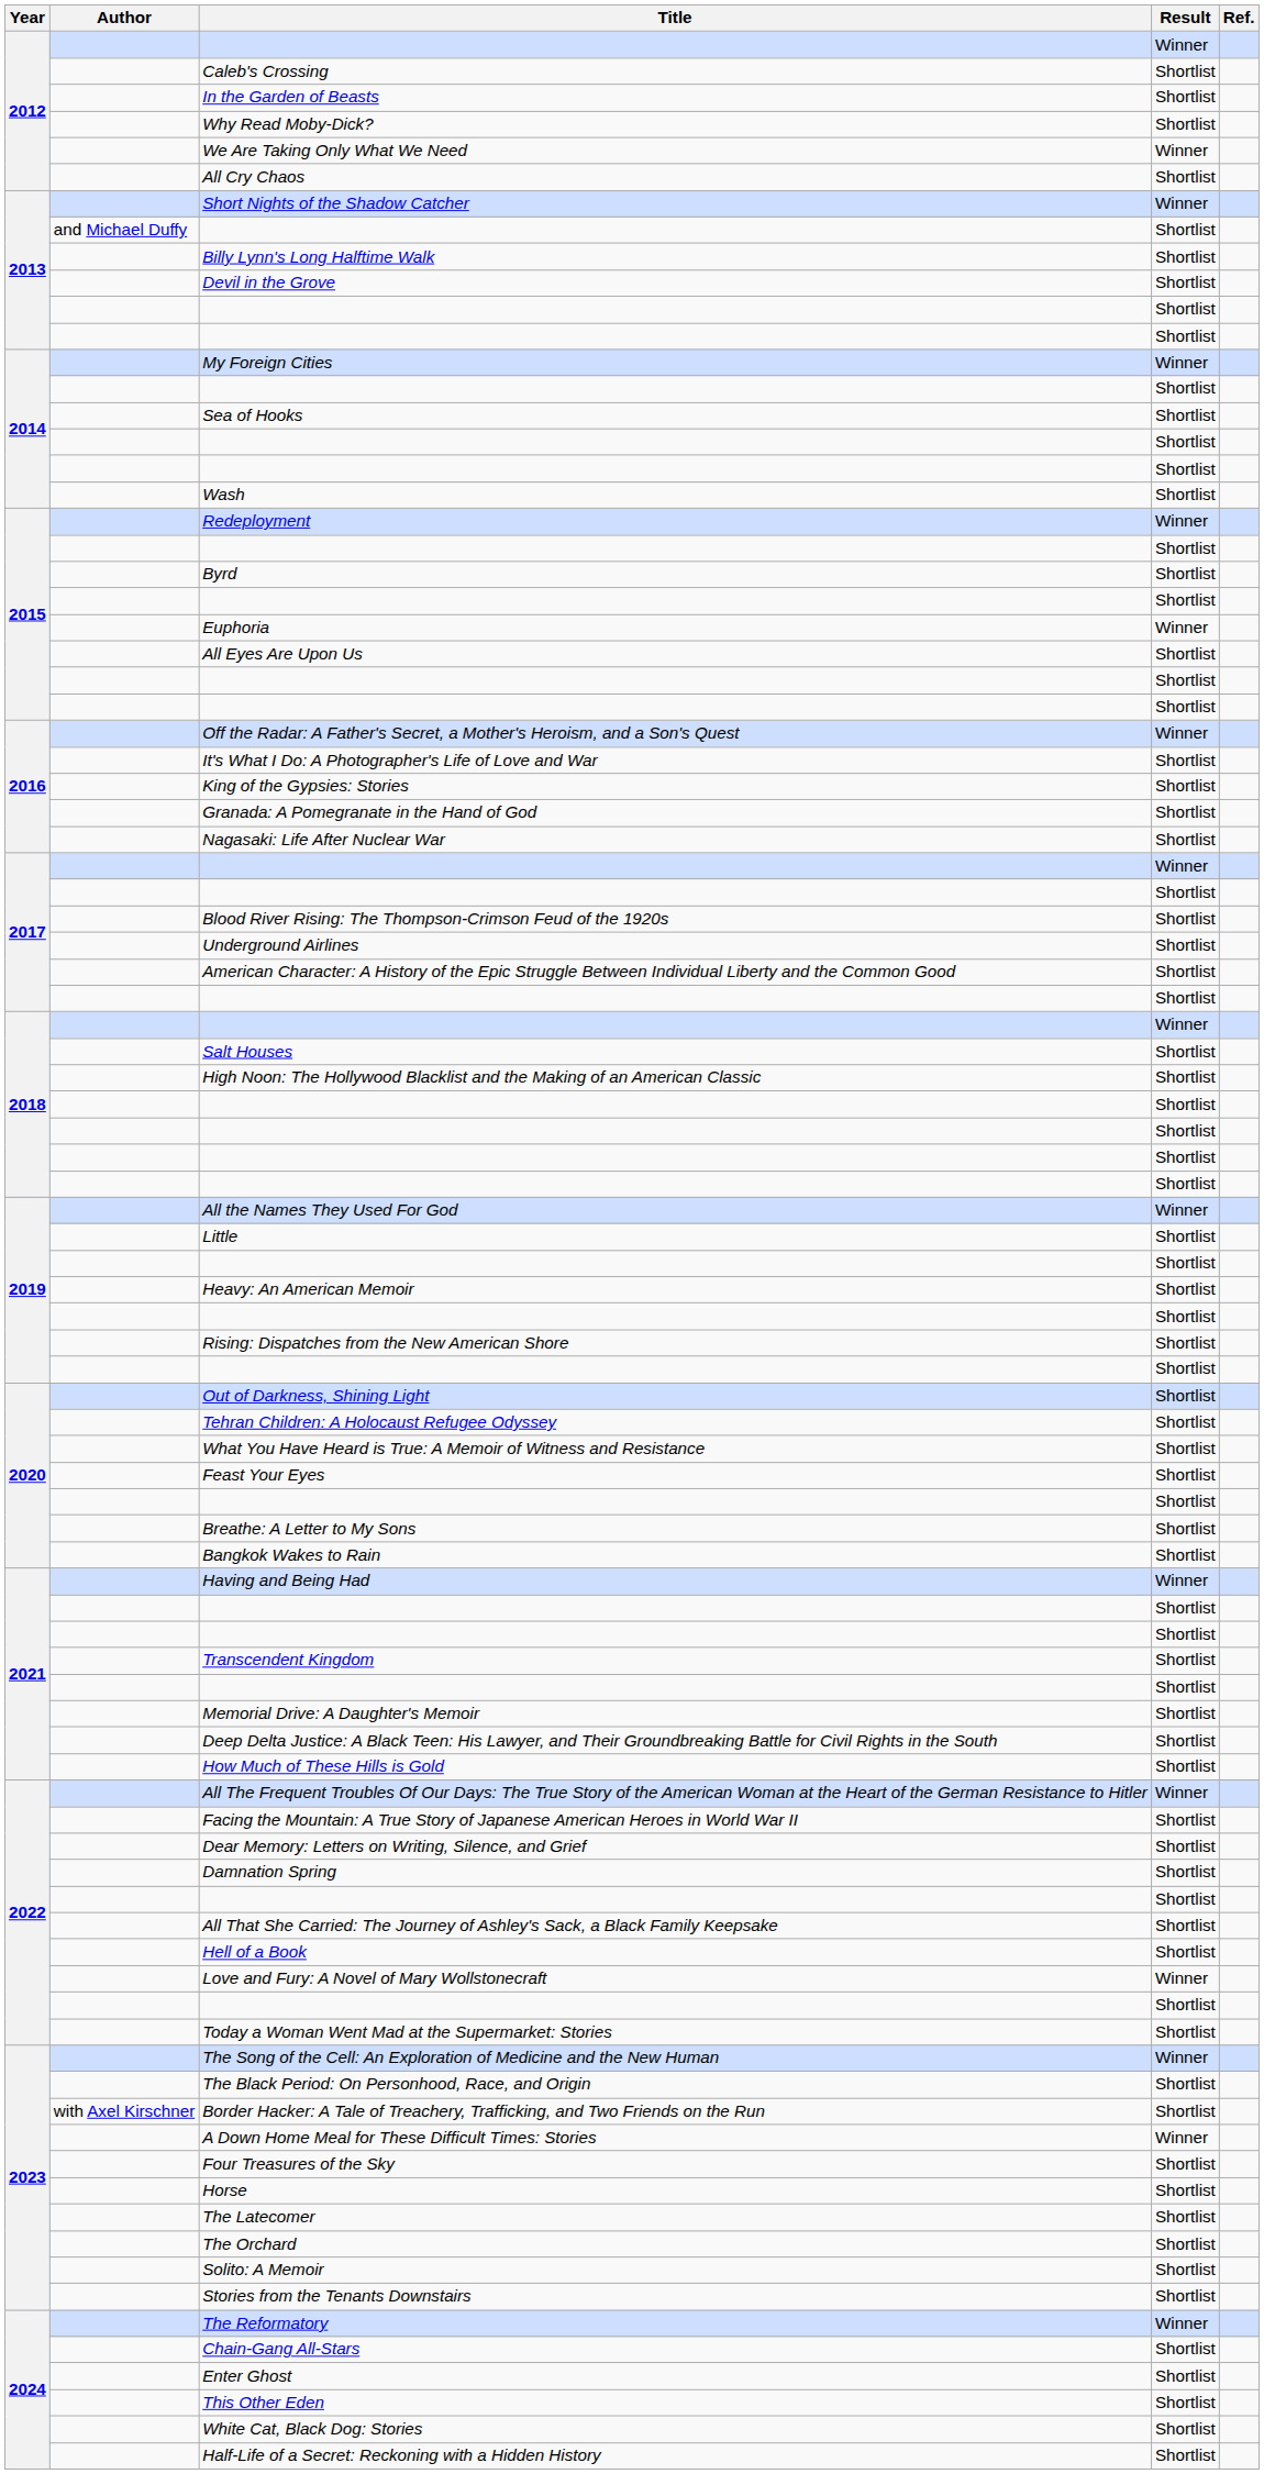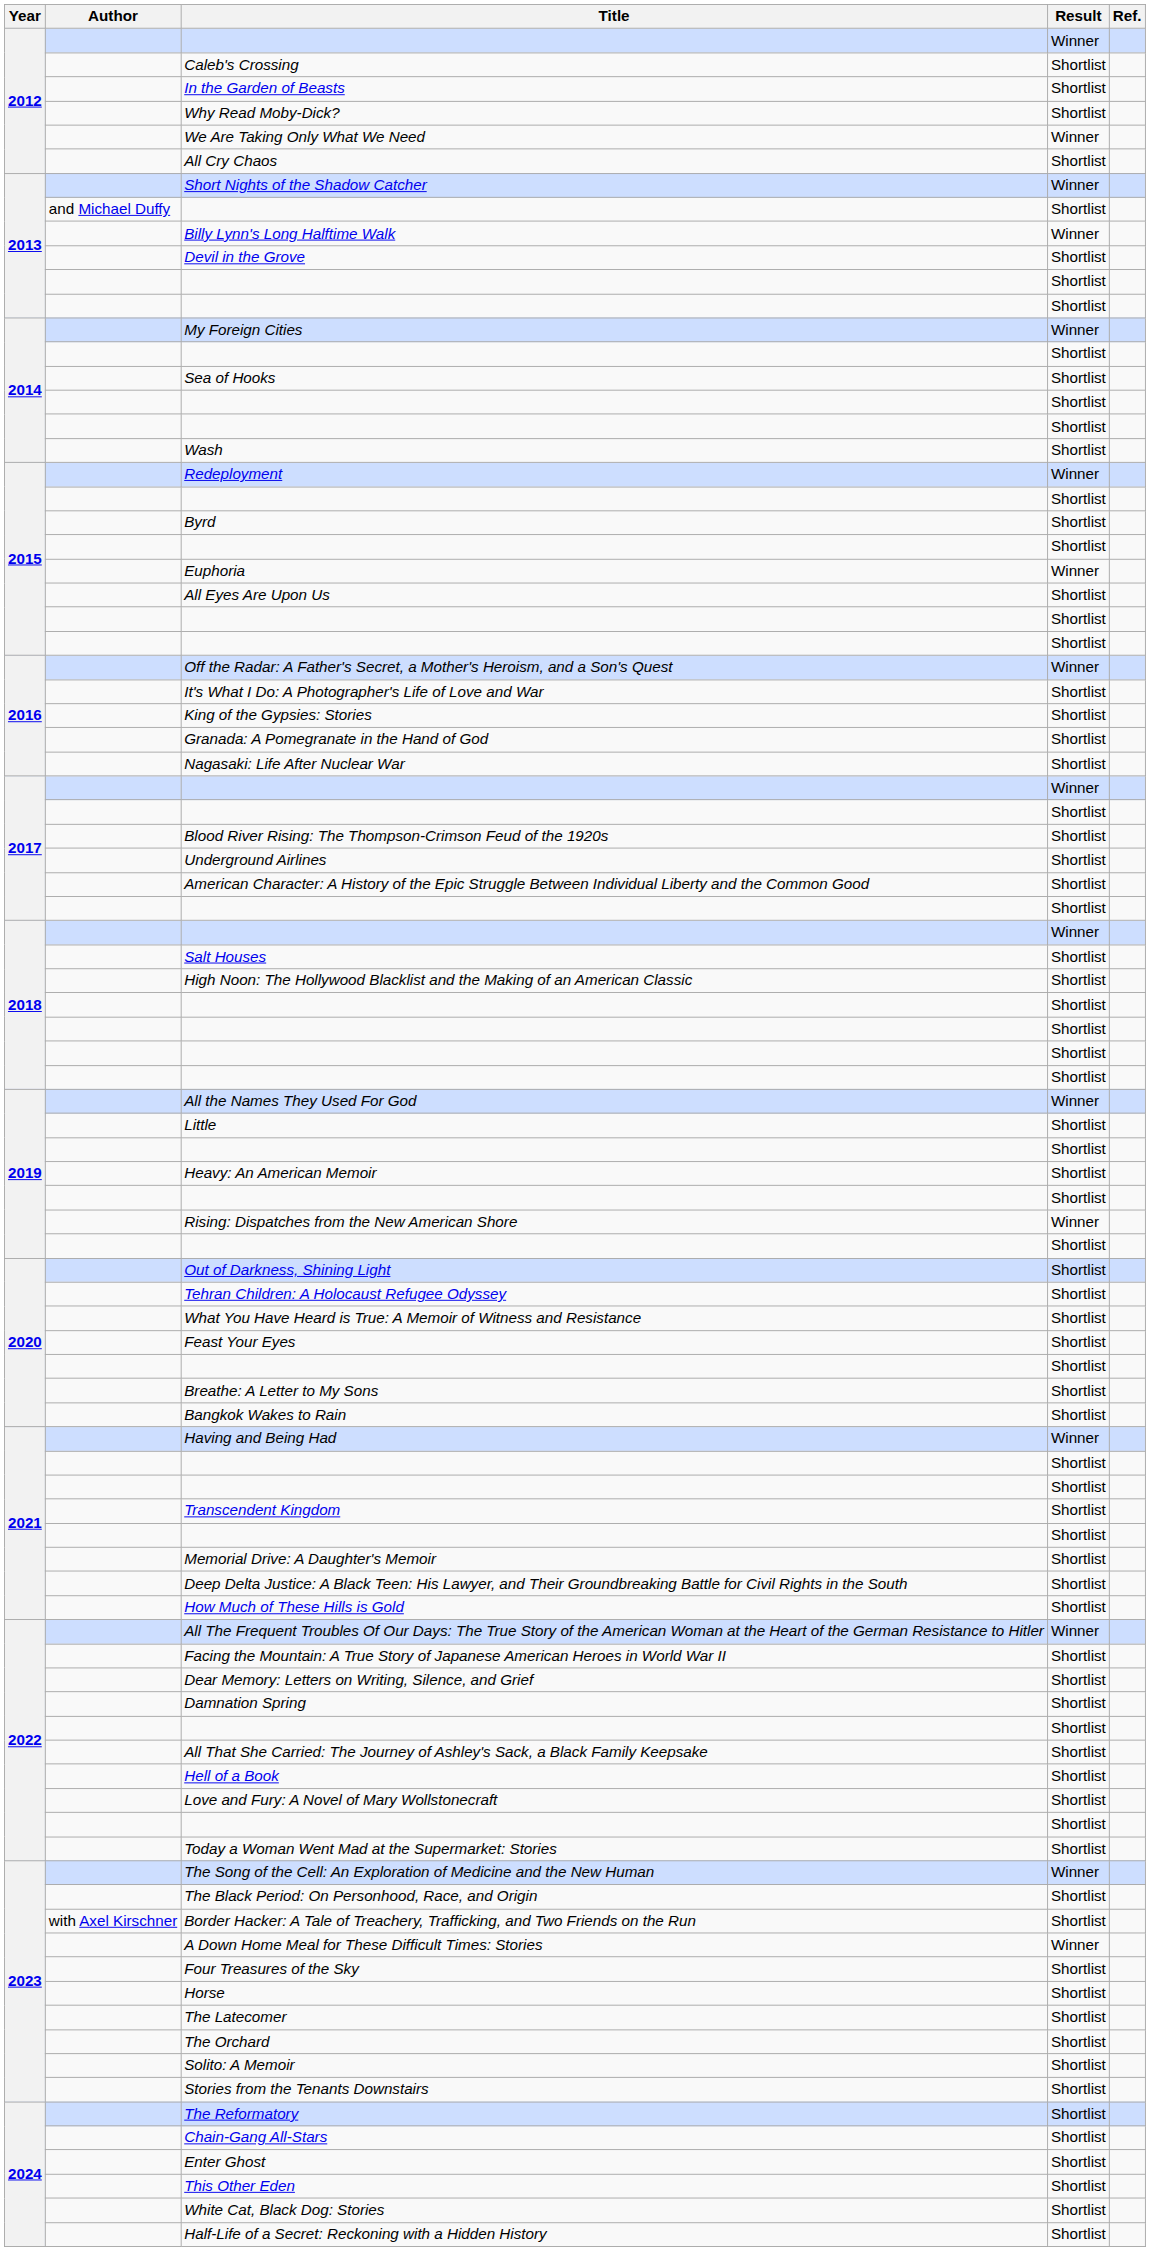 <table class="wikitable sortable mw-collapsible">
 <tr>
 <th>Year</th>
 <th>Author</th>
 <th>Title</th>
 <th>Result</th>
 <th>Ref.</th>
 </tr>
 <tr style= background:#cddeff>
 <th rowspan="6"><a href='#'>2012</a></th>
 <td></td>
 <td><em></em></td>
 <td>Winner</td>
 <td></td>
 </tr>
 <tr>
 <td></td>
 <td><em>Caleb's Crossing</em></td>
 <td>Shortlist</td>
 <td></td>
 </tr>
 <tr>
 <td></td>
 <td><em><a href='#'>In the Garden of Beasts</a></em></td>
 <td>Shortlist</td>
 <td></td>
 </tr>
 <tr>
 <td></td>
 <td><em>Why Read Moby-Dick?</em></td>
 <td>Shortlist</td>
 <td></td>
 </tr>
 <tr>
 <td></td>
 <td><em>We Are Taking Only What We Need</em></td>
 <td>Winner</td>
 <td></td>
 </tr>
 <tr>
 <td></td>
 <td><em>All Cry Chaos</em></td>
 <td>Shortlist</td>
 <td></td>
 </tr>
 <tr style= background:#cddeff>
 <th rowspan="6"><a href='#'>2013</a></th>
 <td></td>
 <td><em><a href='#'>Short Nights of the Shadow Catcher</a></em></td>
 <td>Winner</td>
 <td></td>
 </tr>
 <tr>
 <td> and <a href='#'>Michael Duffy</a></td>
 <td><em></em></td>
 <td>Shortlist</td>
 <td></td>
 </tr>
 <tr>
 <td></td>
 <td><em><a href='#'>Billy Lynn's Long Halftime Walk</a></em></td>
-<td>Shortlist</td>
+<td>Winner</td>
 <td></td>
 </tr>
 <tr>
 <td></td>
 <td><em><a href='#'>Devil in the Grove</a></em></td>
 <td>Shortlist</td>
 <td></td>
 </tr>
 <tr>
 <td></td>
 <td><em></em></td>
 <td>Shortlist</td>
 <td></td>
 </tr>
 <tr>
 <td></td>
 <td><em></em></td>
 <td>Shortlist</td>
 <td></td>
 </tr>
 <tr style= background:#cddeff>
 <th rowspan="6"><a href='#'>2014</a></th>
 <td></td>
 <td><em>My Foreign Cities</em></td>
 <td>Winner</td>
 <td></td>
 </tr>
 <tr>
 <td></td>
 <td><em></em></td>
 <td>Shortlist</td>
 <td></td>
 </tr>
 <tr>
 <td></td>
 <td><em>Sea of Hooks</em></td>
 <td>Shortlist</td>
 <td></td>
 </tr>
 <tr>
 <td></td>
 <td><em></em></td>
 <td>Shortlist</td>
 <td></td>
 </tr>
 <tr>
 <td></td>
 <td><em></em></td>
 <td>Shortlist</td>
 <td></td>
 </tr>
 <tr>
 <td></td>
 <td><em>Wash</em></td>
 <td>Shortlist</td>
 <td></td>
 </tr>
 <tr style= background:#cddeff>
 <th rowspan="8"><a href='#'>2015</a></th>
 <td></td>
 <td><em><a href='#'>Redeployment</a></em></td>
 <td>Winner</td>
 <td></td>
 </tr>
 <tr>
 <td></td>
 <td><em></em></td>
 <td>Shortlist</td>
 <td></td>
 </tr>
 <tr>
 <td></td>
 <td><em>Byrd</em></td>
 <td>Shortlist</td>
 <td></td>
 </tr>
 <tr>
 <td></td>
 <td><em></em></td>
 <td>Shortlist</td>
 <td></td>
 </tr>
 <tr>
 <td></td>
 <td><em>Euphoria</em></td>
 <td>Winner</td>
 <td></td>
 </tr>
 <tr>
 <td></td>
 <td><em>All Eyes Are Upon Us</em></td>
 <td>Shortlist</td>
 <td></td>
 </tr>
 <tr>
 <td></td>
 <td><em></em></td>
 <td>Shortlist</td>
 <td></td>
 </tr>
 <tr>
 <td></td>
 <td><em></em></td>
 <td>Shortlist</td>
 <td></td>
 </tr>
 <tr style= background:#cddeff>
 <th rowspan="5"><a href='#'>2016</a></th>
 <td></td>
 <td><em>Off the Radar: A Father's Secret, a Mother's Heroism, and a Son's Quest</em></td>
 <td>Winner</td>
 <td></td>
 </tr>
 <tr>
 <td></td>
 <td><em>It's What I Do: A Photographer's Life of Love and War</em></td>
 <td>Shortlist</td>
 <td></td>
 </tr>
 <tr>
 <td></td>
 <td><em>King of the Gypsies: Stories</em></td>
 <td>Shortlist</td>
 <td></td>
 </tr>
 <tr>
 <td></td>
 <td><em>Granada: A Pomegranate in the Hand of God</em></td>
 <td>Shortlist</td>
 <td></td>
 </tr>
 <tr>
 <td></td>
 <td><em>Nagasaki: Life After Nuclear War</em></td>
 <td>Shortlist</td>
 <td></td>
 </tr>
 <tr style= background:#cddeff>
 <th rowspan="6"><a href='#'>2017</a></th>
 <td></td>
 <td><em></em></td>
 <td>Winner</td>
 <td></td>
 </tr>
 <tr>
 <td></td>
 <td><em></em></td>
 <td>Shortlist</td>
 <td></td>
 </tr>
 <tr>
 <td></td>
 <td><em>Blood River Rising: The Thompson-Crimson Feud of the 1920s</em></td>
 <td>Shortlist</td>
 <td></td>
 </tr>
 <tr>
 <td></td>
 <td><em>Underground Airlines</em></td>
 <td>Shortlist</td>
 <td></td>
 </tr>
 <tr>
 <td></td>
 <td><em>American Character: A History of the Epic Struggle Between Individual Liberty and the Common Good</em></td>
 <td>Shortlist</td>
 <td></td>
 </tr>
 <tr>
 <td></td>
 <td><em></em></td>
 <td>Shortlist</td>
 <td></td>
 </tr>
 <tr style= background:#cddeff>
 <th rowspan="7"><a href='#'>2018</a></th>
 <td></td>
 <td><em></em></td>
 <td>Winner</td>
 <td></td>
 </tr>
 <tr>
 <td></td>
 <td><em><a href='#'>Salt Houses</a></em></td>
 <td>Shortlist</td>
 <td></td>
 </tr>
 <tr>
 <td></td>
 <td><em>High Noon: The Hollywood Blacklist and the Making of an American Classic</em></td>
 <td>Shortlist</td>
 <td></td>
 </tr>
 <tr>
 <td></td>
 <td><em></em></td>
 <td>Shortlist</td>
 <td></td>
 </tr>
 <tr>
 <td></td>
 <td><em></em></td>
 <td>Shortlist</td>
 <td></td>
 </tr>
 <tr>
 <td></td>
 <td><em></em></td>
 <td>Shortlist</td>
 <td></td>
 </tr>
 <tr>
 <td></td>
 <td><em></em></td>
 <td>Shortlist</td>
 <td></td>
 </tr>
 <tr style= background:#cddeff>
 <th rowspan="7"><a href='#'>2019</a></th>
 <td></td>
 <td><em>All the Names They Used For God</em></td>
 <td>Winner</td>
 <td></td>
 </tr>
 <tr>
 <td></td>
 <td><em>Little</em></td>
 <td>Shortlist</td>
 <td></td>
 </tr>
 <tr>
 <td></td>
 <td><em></em></td>
 <td>Shortlist</td>
 <td></td>
 </tr>
 <tr>
 <td></td>
 <td><em>Heavy: An American Memoir</em></td>
 <td>Shortlist</td>
 <td></td>
 </tr>
 <tr>
 <td></td>
 <td><em></em></td>
 <td>Shortlist</td>
 <td></td>
 </tr>
 <tr>
 <td></td>
 <td><em>Rising: Dispatches from the New American Shore</em></td>
-<td>Shortlist</td>
+<td>Winner</td>
 <td></td>
 </tr>
 <tr>
 <td></td>
 <td><em></em></td>
 <td>Shortlist</td>
 <td></td>
 </tr>
 <tr style= background:#cddeff>
 <th rowspan="7"><a href='#'>2020</a></th>
 <td></td>
 <td><em><a href='#'>Out of Darkness, Shining Light</a></em></td>
 <td>Shortlist</td>
 <td></td>
 </tr>
 <tr>
 <td></td>
 <td><em><a href='#'>Tehran Children: A Holocaust Refugee Odyssey</a></em></td>
 <td>Shortlist</td>
 <td></td>
 </tr>
 <tr>
 <td></td>
 <td><em>What You Have Heard is True: A Memoir of Witness and Resistance</em></td>
 <td>Shortlist</td>
 <td></td>
 </tr>
 <tr>
 <td></td>
 <td><em>Feast Your Eyes</em></td>
 <td>Shortlist</td>
 <td></td>
 </tr>
 <tr>
 <td></td>
 <td><em></em></td>
 <td>Shortlist</td>
 <td></td>
 </tr>
 <tr>
 <td></td>
 <td><em>Breathe: A Letter to My Sons</em></td>
 <td>Shortlist</td>
 <td></td>
 </tr>
 <tr>
 <td></td>
 <td><em>Bangkok Wakes to Rain</em></td>
 <td>Shortlist</td>
 <td></td>
 </tr>
 <tr style= background:#cddeff>
 <th rowspan="8"><a href='#'>2021</a></th>
 <td></td>
 <td><em>Having and Being Had</em></td>
 <td>Winner</td>
 <td></td>
 </tr>
 <tr>
 <td></td>
 <td><em></em></td>
 <td>Shortlist</td>
 <td></td>
 </tr>
 <tr>
 <td></td>
 <td></td>
 <td>Shortlist</td>
 <td></td>
 </tr>
 <tr>
 <td></td>
 <td><em><a href='#'>Transcendent Kingdom</a></em></td>
 <td>Shortlist</td>
 <td></td>
 </tr>
 <tr>
 <td></td>
 <td><em></em></td>
 <td>Shortlist</td>
 <td></td>
 </tr>
 <tr>
 <td></td>
 <td><em>Memorial Drive: A Daughter's Memoir</em></td>
 <td>Shortlist</td>
 <td></td>
 </tr>
 <tr>
 <td></td>
 <td><em>Deep Delta Justice: A Black Teen: His Lawyer, and Their Groundbreaking Battle for Civil Rights in the South</em></td>
 <td>Shortlist</td>
 <td></td>
 </tr>
 <tr>
 <td></td>
 <td><em><a href='#'>How Much of These Hills is Gold</a></em></td>
 <td>Shortlist</td>
 <td></td>
 </tr>
 <tr style= background:#cddeff>
 <th rowspan="10"><a href='#'>2022</a></th>
 <td></td>
 <td><em>All The Frequent Troubles Of Our Days:  The True Story of the American Woman at the Heart of the German Resistance to Hitler</em></td>
 <td>Winner</td>
 <td></td>
 </tr>
 <tr>
 <td></td>
 <td><em>Facing the Mountain: A True Story of Japanese American Heroes in World War II</em></td>
 <td>Shortlist</td>
 <td></td>
 </tr>
 <tr>
 <td></td>
 <td><em>Dear Memory: Letters on Writing, Silence, and Grief</em></td>
 <td>Shortlist</td>
 <td></td>
 </tr>
 <tr>
 <td></td>
 <td><em>Damnation Spring</em></td>
 <td>Shortlist</td>
 <td></td>
 </tr>
 <tr>
 <td></td>
 <td></td>
 <td>Shortlist</td>
 <td></td>
 </tr>
 <tr>
 <td></td>
 <td><em>All That She Carried: The Journey of Ashley's Sack, a Black Family Keepsake</em></td>
 <td>Shortlist</td>
 <td></td>
 </tr>
 <tr>
 <td></td>
 <td><em><a href='#'>Hell of a Book</a></em></td>
 <td>Shortlist</td>
 <td></td>
 </tr>
 <tr>
 <td></td>
 <td><em>Love and Fury: A Novel of Mary Wollstonecraft</em></td>
-<td>Winner</td>
+<td>Shortlist</td>
 <td></td>
 </tr>
 <tr>
 <td></td>
 <td><em></em></td>
 <td>Shortlist</td>
 <td></td>
 </tr>
 <tr>
 <td></td>
 <td><em>Today a Woman Went Mad at the Supermarket: Stories</em></td>
 <td>Shortlist</td>
 <td></td>
 </tr>
 <tr style= background:#cddeff>
 <th rowspan="10"><a href='#'>2023</a></th>
 <td></td>
 <td><em>The Song of the Cell: An Exploration of Medicine and the New Human</em></td>
 <td>Winner</td>
 <td></td>
 </tr>
 <tr>
 <td></td>
 <td><em>The Black Period: On Personhood, Race, and Origin</em></td>
 <td>Shortlist</td>
 <td></td>
 </tr>
 <tr>
 <td> with <a href='#'>Axel Kirschner</a></td>
 <td><em>Border Hacker: A Tale of Treachery, Trafficking, and Two Friends on the Run</em></td>
 <td>Shortlist</td>
 <td></td>
 </tr>
 <tr>
 <td></td>
 <td><em>A Down Home Meal for These Difficult Times: Stories</em></td>
 <td>Winner</td>
 <td></td>
 </tr>
 <tr>
 <td></td>
 <td><em>Four Treasures of the Sky</em></td>
 <td>Shortlist</td>
 <td></td>
 </tr>
 <tr>
 <td></td>
 <td><em>Horse</em></td>
 <td>Shortlist</td>
 <td></td>
 </tr>
 <tr>
 <td></td>
 <td><em>The Latecomer</em></td>
 <td>Shortlist</td>
 <td></td>
 </tr>
 <tr>
 <td></td>
 <td><em>The Orchard</em></td>
 <td>Shortlist</td>
 <td></td>
 </tr>
 <tr>
 <td></td>
 <td><em>Solito: A Memoir</em></td>
 <td>Shortlist</td>
 <td></td>
 </tr>
 <tr>
 <td></td>
 <td><em>Stories from the Tenants Downstairs</em></td>
 <td>Shortlist</td>
 <td></td>
 </tr>
 <tr style= background:#cddeff>
 <th rowspan="6"><a href='#'>2024</a></th>
 <td></td>
 <td><em><a href='#'>The Reformatory</a></em></td>
-<td>Winner</td>
+<td>Shortlist</td>
 <td></td>
 </tr>
 <tr>
 <td></td>
 <td><em><a href='#'>Chain-Gang All-Stars</a></em></td>
 <td>Shortlist</td>
 <td></td>
 </tr>
 <tr>
 <td></td>
 <td><em>Enter Ghost</em></td>
 <td>Shortlist</td>
 <td></td>
 </tr>
 <tr>
 <td></td>
 <td><em><a href='#'>This Other Eden</a></em></td>
 <td>Shortlist</td>
 <td></td>
 </tr>
 <tr>
 <td></td>
 <td><em>White Cat, Black Dog: Stories</em></td>
 <td>Shortlist</td>
 <td></td>
 </tr>
 <tr>
 <td></td>
 <td><em>Half-Life of a Secret: Reckoning with a Hidden History</em></td>
 <td>Shortlist</td>
 <td></td>
 </tr>
 </table>
